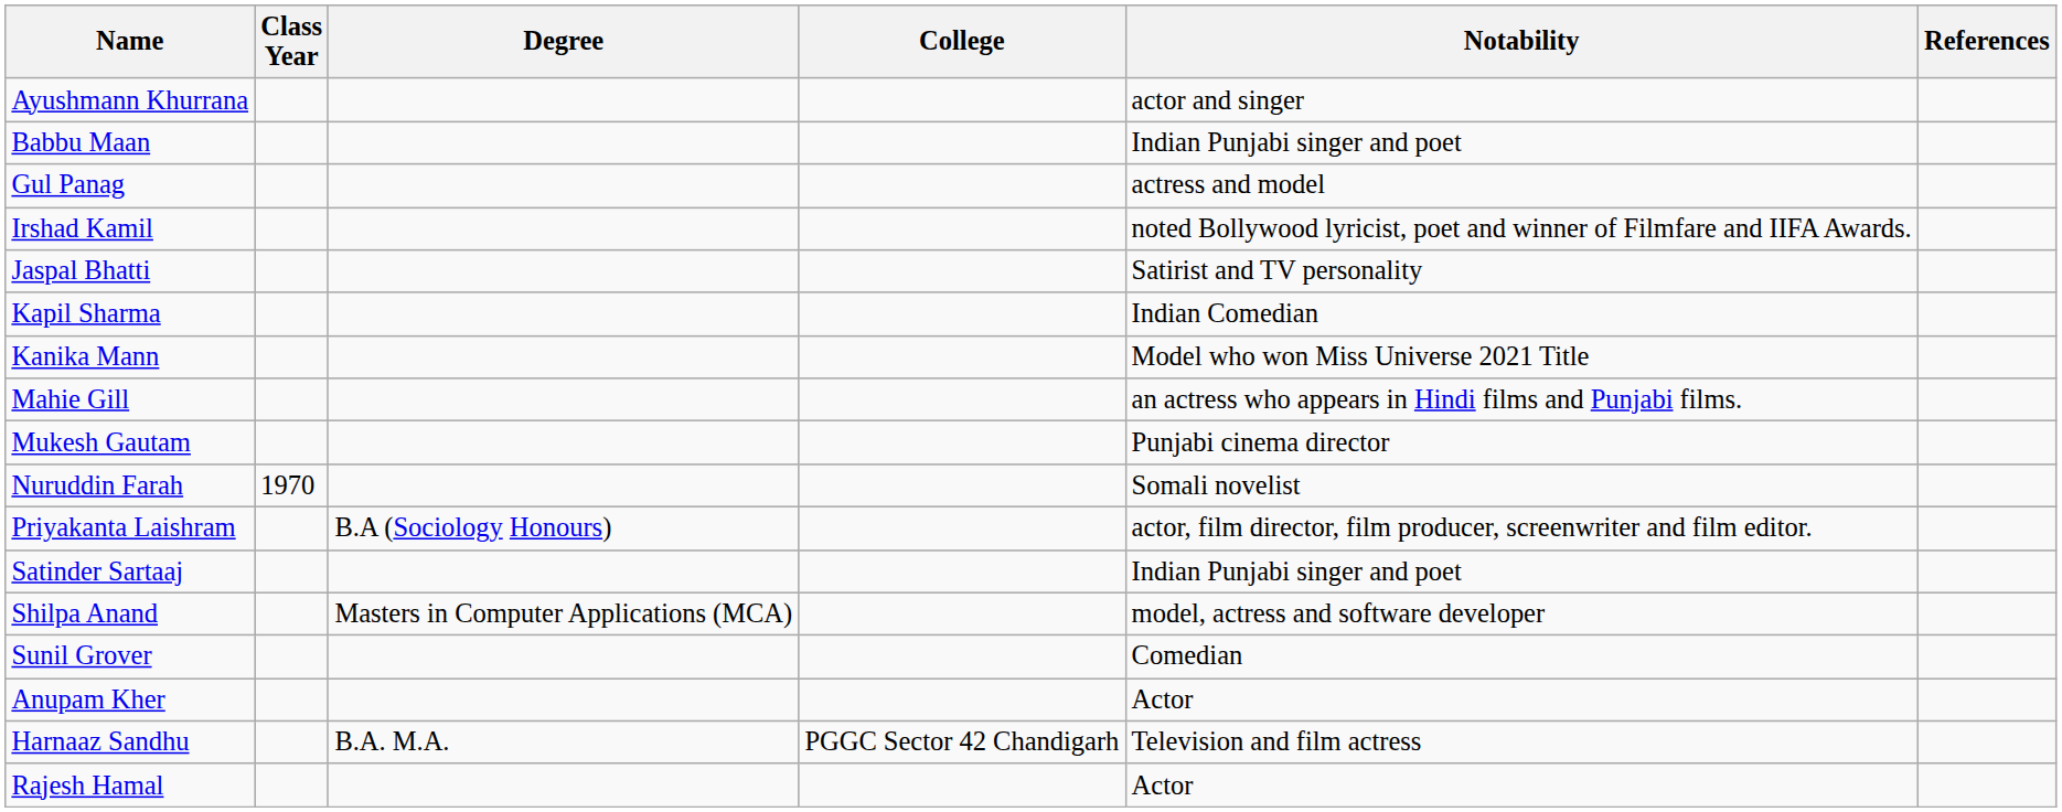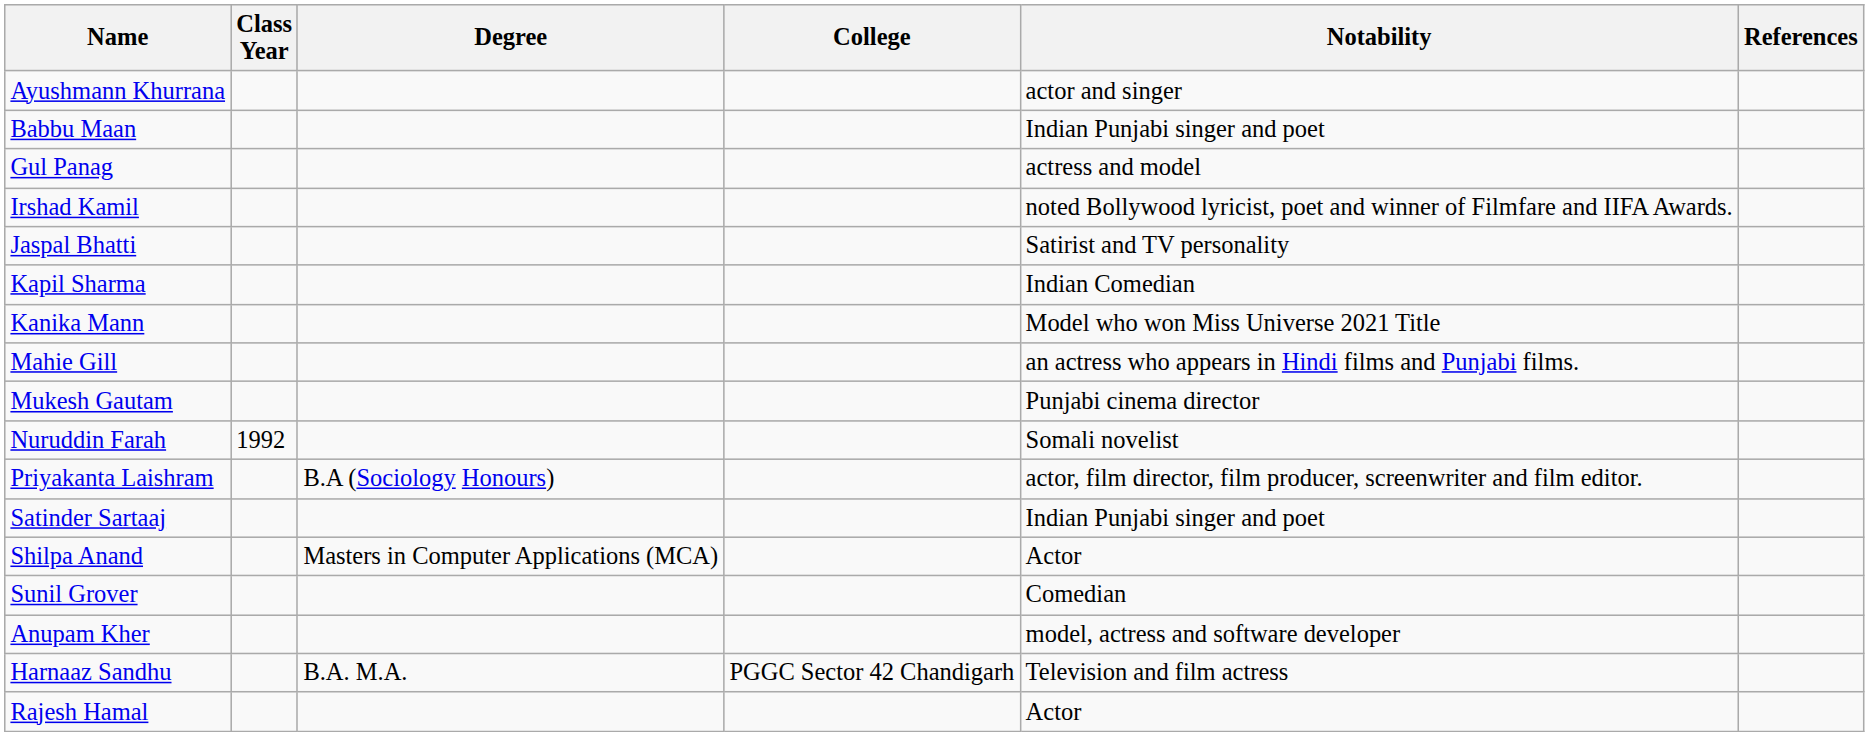 <table class="wikitable">
 <tr>
 <th>Name</th>
 <th>Class<br>Year</th>
 <th>Degree</th>
 <th>College</th>
 <th>Notability</th>
 <th>References</th>
 </tr>
 <tr>
 <td><a href='#'>Ayushmann Khurrana</a></td>
 <td></td>
 <td></td>
 <td></td>
 <td>actor and singer</td>
 <td></td>
 </tr>
 <tr>
 <td><a href='#'>Babbu Maan</a></td>
 <td></td>
 <td></td>
 <td></td>
 <td>Indian Punjabi singer and poet</td>
 <td></td>
 </tr>
 <tr>
 <td><a href='#'>Gul Panag</a></td>
 <td></td>
 <td></td>
 <td></td>
 <td>actress and model</td>
 <td></td>
 </tr>
 <tr>
 <td><a href='#'>Irshad Kamil</a></td>
 <td></td>
 <td></td>
 <td></td>
 <td>noted Bollywood lyricist, poet and winner of Filmfare and IIFA Awards.</td>
 <td></td>
 </tr>
 <tr>
 <td><a href='#'>Jaspal Bhatti</a></td>
 <td></td>
 <td></td>
 <td></td>
 <td>Satirist and TV personality</td>
 <td></td>
 </tr>
 <tr>
 <td><a href='#'>Kapil Sharma</a></td>
 <td></td>
 <td></td>
 <td></td>
 <td>Indian Comedian</td>
 <td></td>
 </tr>
 <tr>
 <td><a href='#'>Kanika Mann</a></td>
 <td></td>
 <td></td>
 <td></td>
 <td>Model who won Miss Universe 2021 Title</td>
 <td></td>
 </tr>
 <tr>
 <td><a href='#'>Mahie Gill</a></td>
 <td></td>
 <td></td>
 <td></td>
 <td>an actress who appears in <a href='#'>Hindi</a> films and <a href='#'>Punjabi</a> films.</td>
 <td></td>
 </tr>
 <tr>
 <td><a href='#'>Mukesh Gautam</a></td>
 <td></td>
 <td></td>
 <td></td>
 <td>Punjabi cinema director</td>
 <td></td>
 </tr>
 <tr>
 <td><a href='#'>Nuruddin Farah</a></td>
-<td>1970</td>
+<td>1992</td>
 <td></td>
 <td></td>
 <td>Somali novelist</td>
 <td></td>
 </tr>
 <tr>
 <td><a href='#'>Priyakanta Laishram</a></td>
 <td></td>
 <td>B.A (<a href='#'>Sociology</a> <a href='#'>Honours</a>)</td>
 <td></td>
 <td>actor, film director, film producer, screenwriter and film editor.</td>
 <td></td>
 </tr>
 <tr>
 <td><a href='#'>Satinder Sartaaj</a></td>
 <td></td>
 <td></td>
 <td></td>
 <td>Indian Punjabi singer and poet</td>
 <td></td>
 </tr>
 <tr>
 <td><a href='#'>Shilpa Anand</a></td>
 <td></td>
 <td>Masters in Computer Applications (MCA)</td>
 <td></td>
-<td>model, actress and software developer</td>
+<td>Actor</td>
 <td></td>
 </tr>
 <tr>
 <td><a href='#'>Sunil Grover</a></td>
 <td></td>
 <td></td>
 <td></td>
 <td>Comedian</td>
 <td></td>
 </tr>
 <tr>
 <td><a href='#'>Anupam Kher</a></td>
 <td></td>
 <td></td>
 <td></td>
-<td>Actor</td>
+<td>model, actress and software developer</td>
 <td></td>
 </tr>
 <tr>
 <td><a href='#'>Harnaaz Sandhu</a></td>
 <td></td>
 <td>B.A.  M.A.</td>
 <td>PGGC Sector 42 Chandigarh</td>
 <td>Television and film actress</td>
 <td></td>
 </tr>
 <tr>
 <td><a href='#'>Rajesh Hamal</a></td>
 <td></td>
 <td></td>
 <td></td>
 <td>Actor</td>
 <td></td>
 </tr>
 </table>
